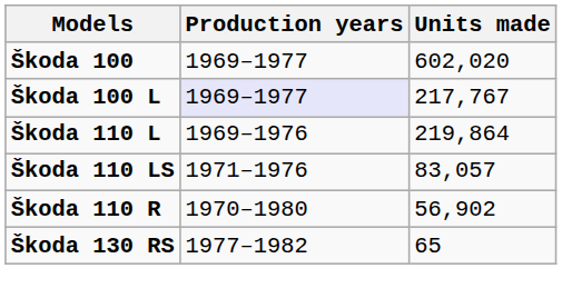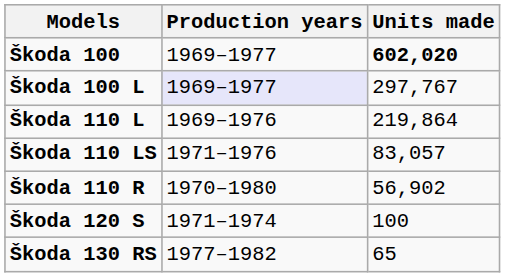 <table class="wikitable" style="margin:auto;">
 <tr>
 <th><strong>Models</strong></th>
 <th><strong>Production years</strong></th>
 <th><strong>Units made </strong></th>
 </tr>
 <tr>
 <td><strong>Škoda 100</strong></td>
 <td>1969–1977</td>
-<td>602,020</td>
+<td><strong>602,020</strong></td>
 </tr>
 <tr>
 <td><strong>Škoda 100 L</strong></td>
 <td style="background: lavender;">1969–1977</td>
-<td>217,767</td>
+<td>297,767</td>
 </tr>
 <tr>
 <td><strong>Škoda 110 L</strong></td>
 <td>1969–1976</td>
 <td>219,864</td>
 </tr>
 <tr>
 <td><strong>Škoda 110 LS</strong></td>
 <td>1971–1976</td>
 <td>83,057</td>
 </tr>
 <tr>
 <td><strong>Škoda 110 R</strong></td>
 <td>1970–1980</td>
 <td>56,902</td>
 </tr>
 <tr>
+<td><strong>Škoda 120 S</strong></td>
+<td>1971–1974</td>
+<td>100</td>
+</tr>
+<tr>
 <td><strong>Škoda 130 RS</strong></td>
 <td>1977–1982</td>
 <td>65</td>
 </tr>
 </table>
